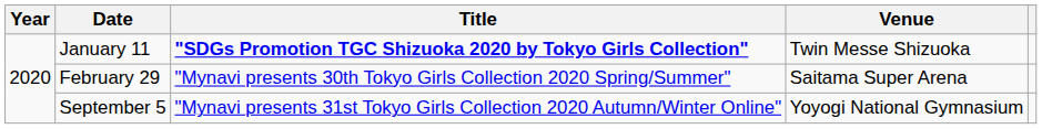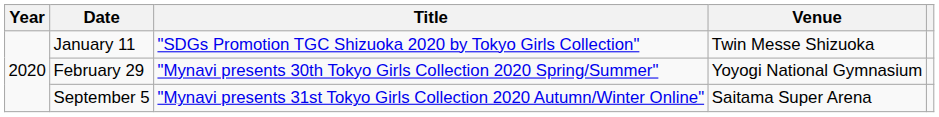 <table class="wikitable sortable">
 <tr>
 <th>Year</th>
 <th>Date</th>
 <th>Title</th>
 <th>Venue</th>
 <th class="unsortable"></th>
 </tr>
 <tr>
 <td rowspan="3">2020</td>
 <td>January 11</td>
-<td><strong><a href='#'>"SDGs Promotion TGC Shizuoka 2020 by Tokyo Girls Collection"</a></strong></td>
+<td><a href='#'>"SDGs Promotion TGC Shizuoka 2020 by Tokyo Girls Collection"</a></td>
 <td>Twin Messe Shizuoka</td>
 <td></td>
 </tr>
 <tr>
 <td>February 29</td>
 <td><a href='#'>"Mynavi presents 30th Tokyo Girls Collection 2020 Spring/Summer"</a></td>
-<td>Saitama Super Arena</td>
+<td>Yoyogi National Gymnasium</td>
 <td></td>
 </tr>
 <tr>
 <td>September 5</td>
 <td><a href='#'>"Mynavi presents 31st Tokyo Girls Collection 2020 Autumn/Winter Online"</a></td>
-<td>Yoyogi National Gymnasium</td>
+<td>Saitama Super Arena</td>
 <td></td>
 </tr>
 </table>
